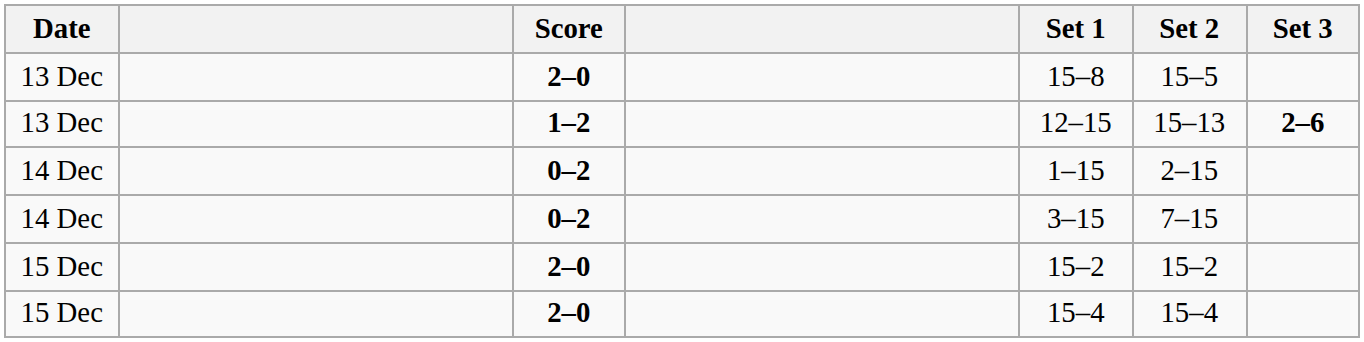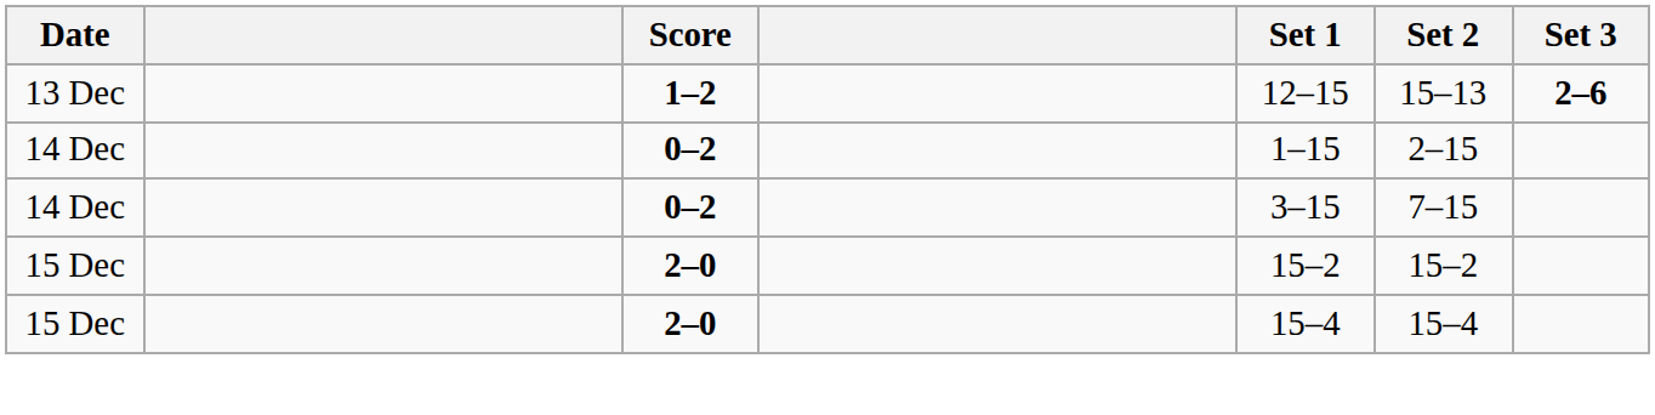 <table class="wikitable" style="text-align: center; font-size:90% ">
 <tr>
 <th width="50">Date</th>
 <th align="right" width="190"></th>
 <th width="50">Score</th>
 <th align="left" width="190"></th>
 <th width="50">Set 1</th>
 <th width="50">Set 2</th>
 <th width="50">Set 3</th>
-</tr>
-<tr>
-<td>13 Dec</td>
-<td align=right><strong></strong></td>
-<td align=center><strong>2–0</strong></td>
-<td align=left></td>
-<td>15–8</td>
-<td>15–5</td>
-<td></td>
 </tr>
 <tr>
 <td>13 Dec</td>
 <td align=right></td>
 <td align=center><strong>1–2</strong></td>
 <td align=left><strong></strong></td>
 <td>12–15</td>
 <td>15–13</td>
 <td><strong>2–6</strong></td>
 </tr>
 <tr>
 <td>14 Dec</td>
 <td align=right></td>
 <td align=center><strong>0–2</strong></td>
 <td align=left><strong></strong></td>
 <td>1–15</td>
 <td>2–15</td>
 <td></td>
 </tr>
 <tr>
 <td>14 Dec</td>
 <td align=right></td>
 <td align=center><strong>0–2</strong></td>
 <td align=left><strong></strong></td>
 <td>3–15</td>
 <td>7–15</td>
 <td></td>
 </tr>
 <tr>
 <td>15 Dec</td>
 <td align=right><strong></strong></td>
 <td align=center><strong>2–0</strong></td>
 <td align=left></td>
 <td>15–2</td>
 <td>15–2</td>
 <td></td>
 </tr>
 <tr>
 <td>15 Dec</td>
 <td align=right><strong></strong></td>
 <td align=center><strong>2–0</strong></td>
 <td align=left></td>
 <td>15–4</td>
 <td>15–4</td>
 <td></td>
 </tr>
 </table>
